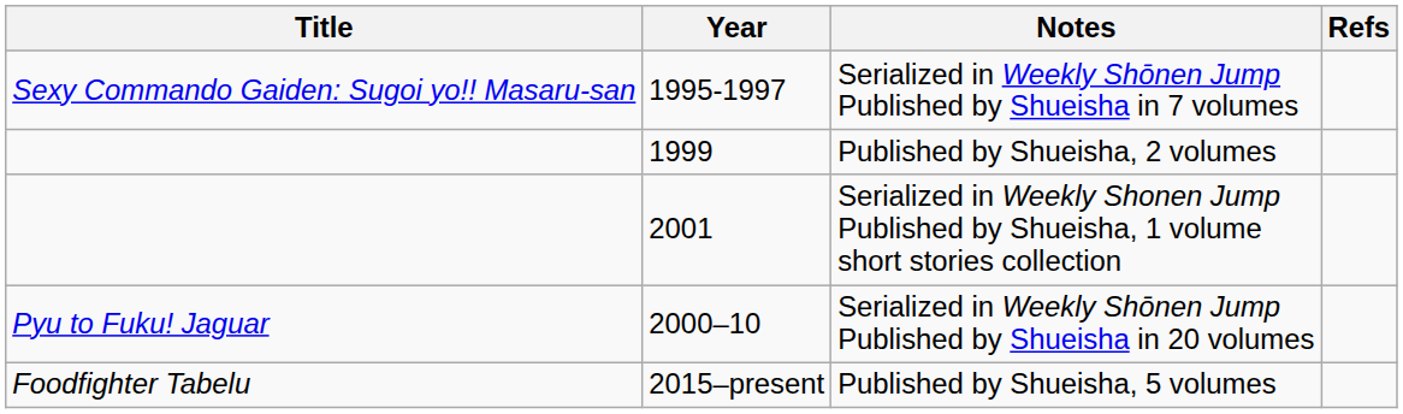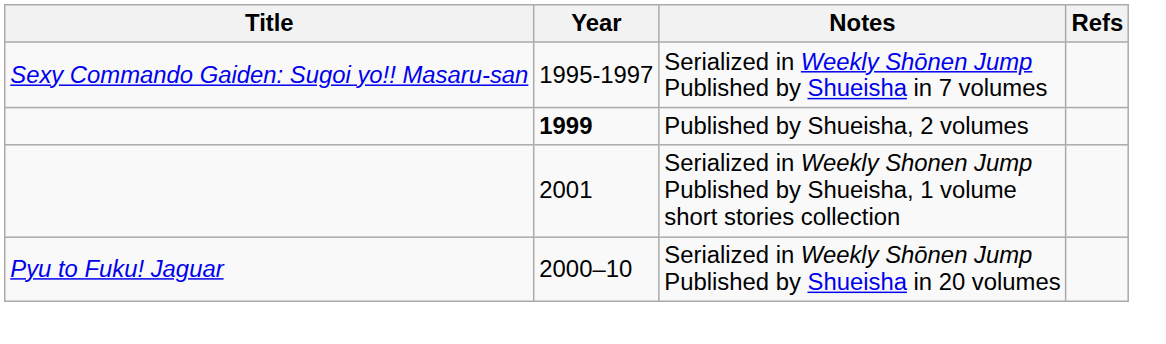 <table class="wikitable sortable">
 <tr>
 <th>Title</th>
 <th>Year</th>
 <th>Notes</th>
 <th>Refs</th>
 </tr>
 <tr>
 <td><em><a href='#'>Sexy Commando Gaiden: Sugoi yo!! Masaru-san</a></em></td>
 <td>1995-1997</td>
 <td>Serialized in <em><a href='#'>Weekly Shōnen Jump</a></em><br>Published by <a href='#'>Shueisha</a> in 7 volumes</td>
 <td></td>
 </tr>
 <tr>
 <td></td>
-<td>1999</td>
+<td><strong>1999</strong></td>
 <td>Published by Shueisha, 2 volumes</td>
 <td></td>
 </tr>
 <tr>
 <td></td>
 <td>2001</td>
 <td>Serialized in <em>Weekly Shonen Jump</em><br>Published by Shueisha, 1 volume<br>short stories collection</td>
 <td></td>
 </tr>
 <tr>
 <td><em><a href='#'>Pyu to Fuku! Jaguar</a></em></td>
 <td>2000–10</td>
 <td>Serialized in <em>Weekly Shōnen Jump</em><br>Published by <a href='#'>Shueisha</a> in 20 volumes</td>
 <td></td>
 </tr>
-<tr>
-<td><em>Foodfighter Tabelu</em></td>
-<td>2015–present</td>
-<td>Published by Shueisha, 5 volumes</td>
-<td></td>
-</tr>
 </table>
